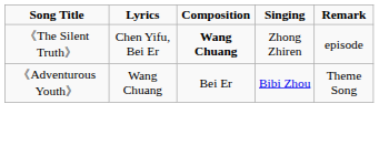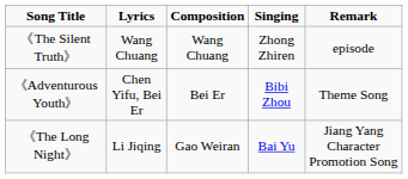 <table class="wikitable" width="75%" style="text-align:center">
 <tr>
 <td><strong>Song Title</strong></td>
 <td><strong>Lyrics</strong></td>
 <td><strong>Composition</strong></td>
 <td><strong>Singing</strong></td>
 <td><strong>Remark</strong></td>
 </tr>
 <tr>
 <td>《The Silent Truth》</td>
-<td>Chen Yifu, Bei Er</td>
-<td><strong>Wang Chuang</strong></td>
+<td>Wang Chuang</td>
+<td>Wang Chuang</td>
 <td>Zhong Zhiren</td>
 <td>episode</td>
 </tr>
 <tr>
 <td>《Adventurous Youth》</td>
-<td>Wang Chuang</td>
+<td>Chen Yifu, Bei Er</td>
 <td>Bei Er</td>
 <td><a href='#'>Bibi Zhou</a></td>
 <td>Theme Song</td>
 </tr>
+<tr>
+<td>《The Long Night》</td>
+<td>Li Jiqing</td>
+<td>Gao Weiran</td>
+<td><a href='#'>Bai Yu</a></td>
+<td>Jiang Yang Character Promotion Song</td>
+</tr>
 </table>
